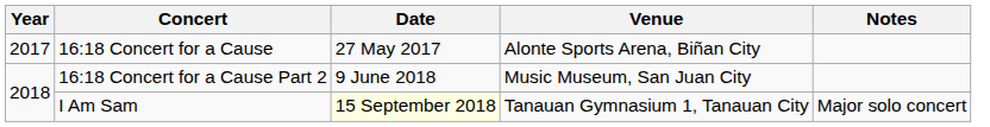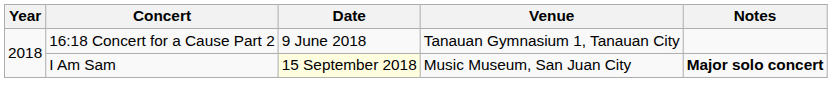 <table class="wikitable">
 <tr>
 <th>Year</th>
 <th>Concert</th>
 <th>Date</th>
 <th>Venue</th>
 <th>Notes</th>
 </tr>
 <tr>
-<td>2017</td>
-<td>16:18 Concert for a Cause</td>
-<td>27 May 2017</td>
-<td>Alonte Sports Arena, Biñan City</td>
-<td></td>
-</tr>
-<tr>
 <td rowspan="2">2018</td>
 <td>16:18 Concert for a Cause Part 2</td>
 <td>9 June 2018</td>
-<td>Music Museum, San Juan City</td>
+<td>Tanauan Gymnasium 1, Tanauan City</td>
 <td></td>
 </tr>
 <tr>
 <td>I Am Sam</td>
 <td style="background: lightyellow;">15 September 2018</td>
-<td>Tanauan Gymnasium 1, Tanauan City</td>
-<td>Major solo concert</td>
+<td>Music Museum, San Juan City</td>
+<td><strong>Major solo concert</strong></td>
 </tr>
 </table>
